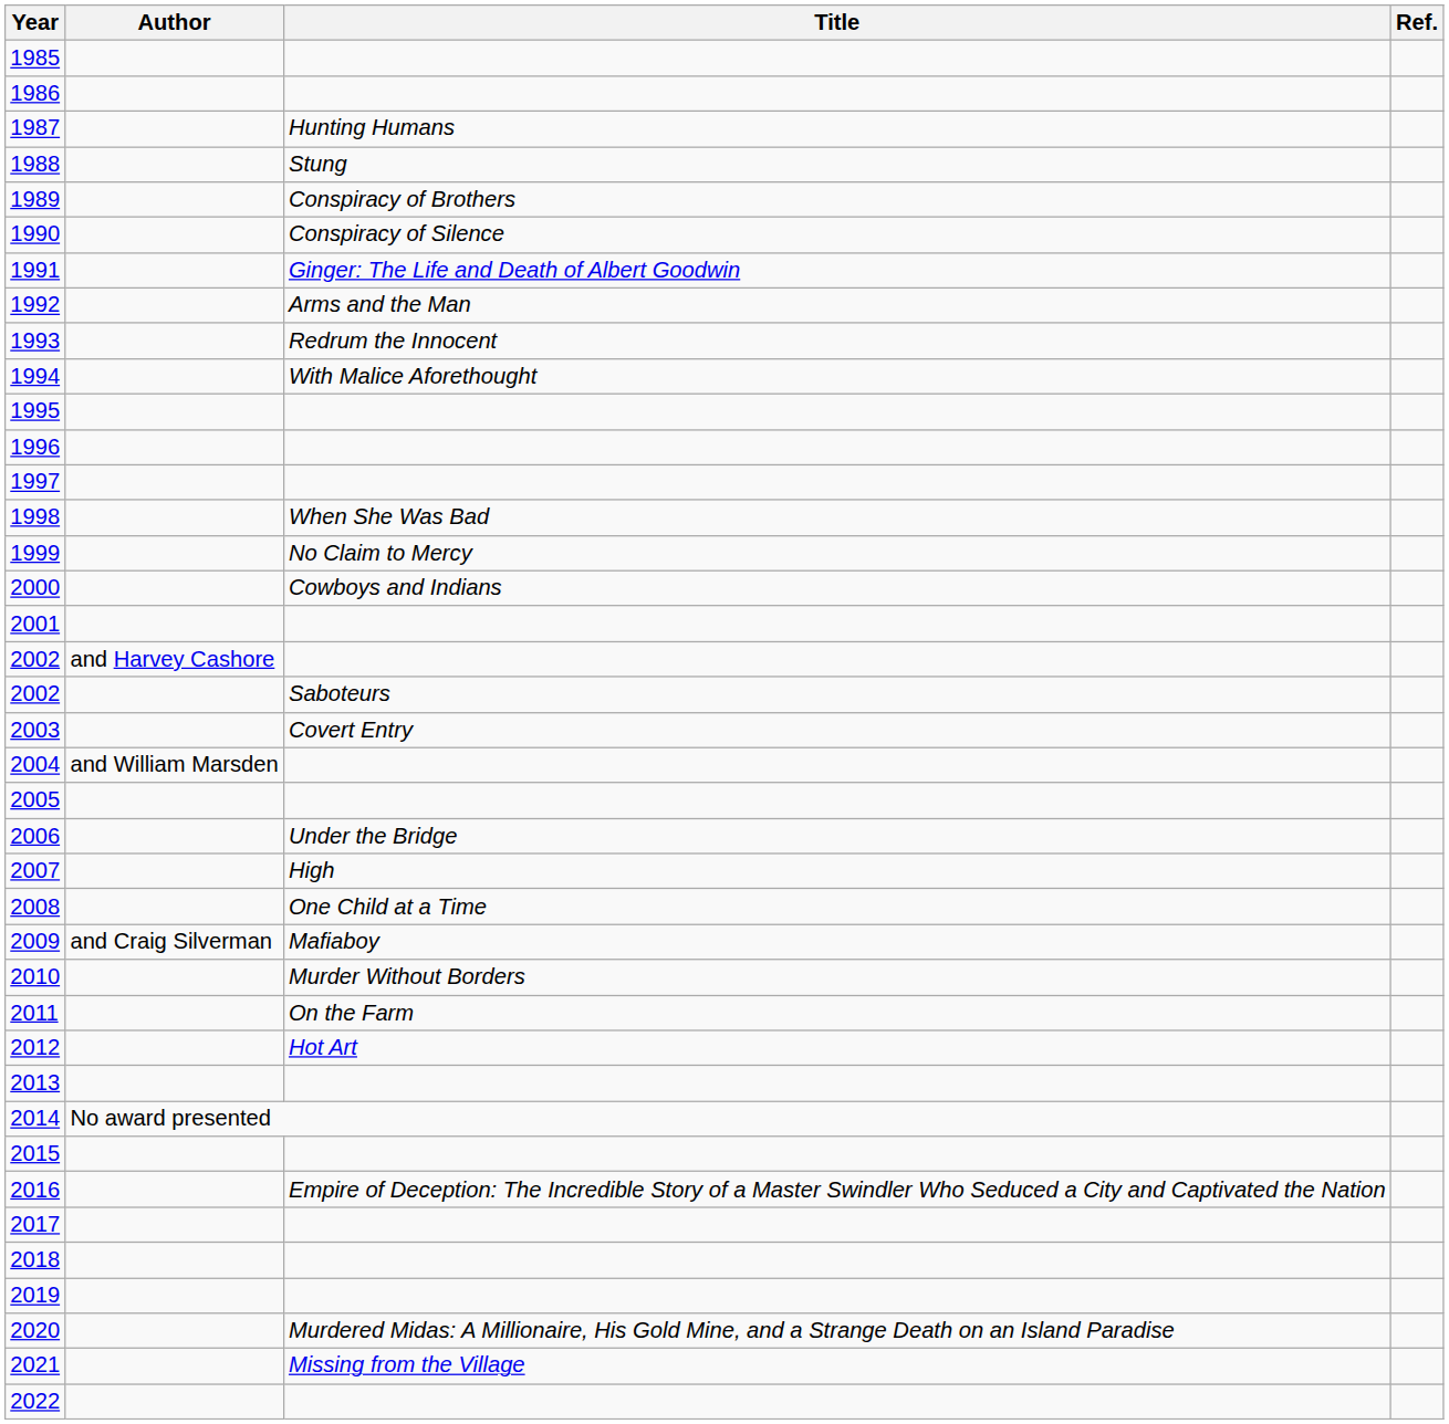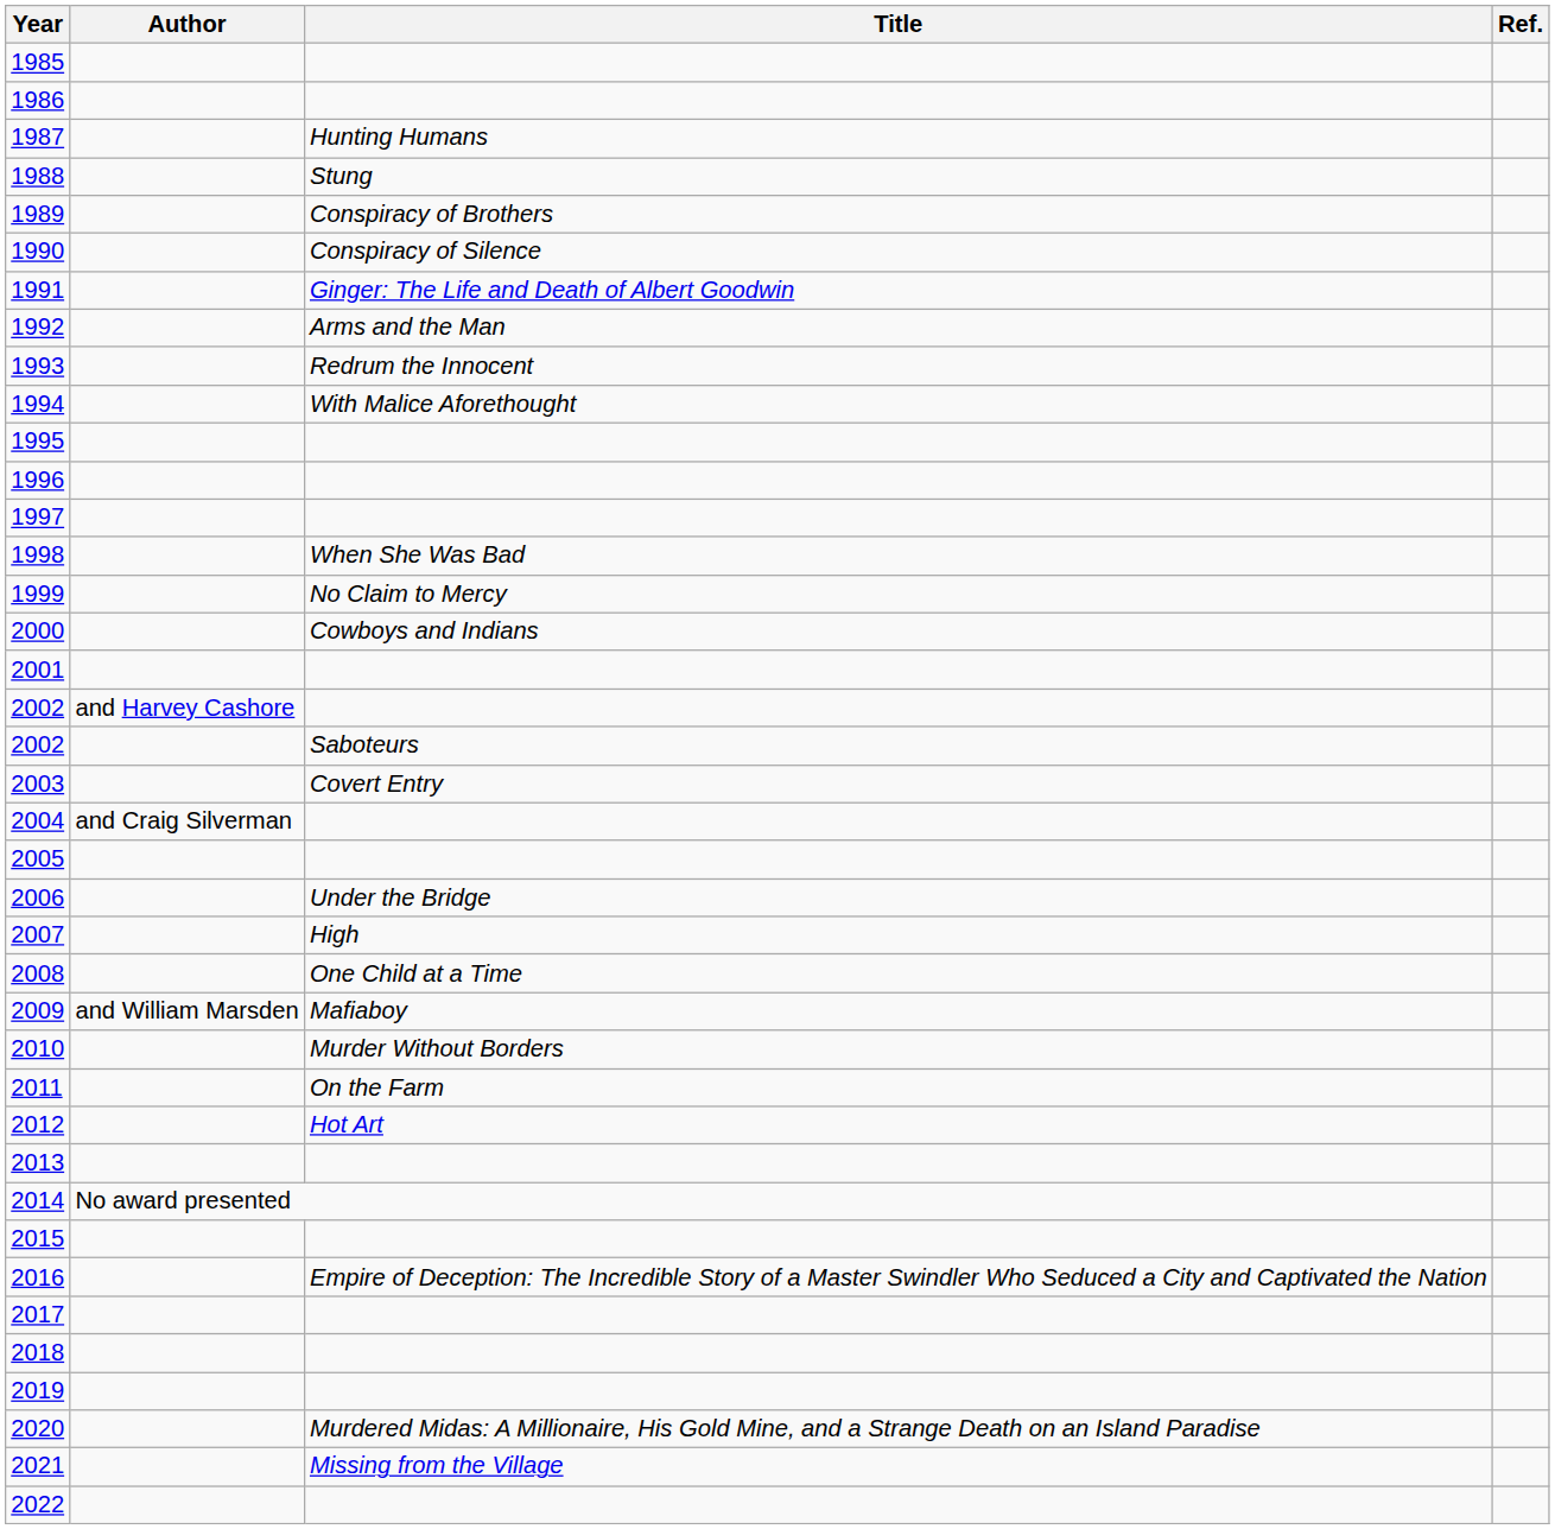 <table class="wikitable sortable mw-collapsible">
 <tr>
 <th>Year</th>
 <th>Author</th>
 <th>Title</th>
 <th>Ref.</th>
 </tr>
 <tr>
 <td><a href='#'>1985</a></td>
 <td></td>
 <td><em></em></td>
 <td></td>
 </tr>
 <tr>
 <td><a href='#'>1986</a></td>
 <td></td>
 <td><em></em></td>
 <td></td>
 </tr>
 <tr>
 <td><a href='#'>1987</a></td>
 <td></td>
 <td><em>Hunting Humans</em></td>
 <td></td>
 </tr>
 <tr>
 <td><a href='#'>1988</a></td>
 <td></td>
 <td><em>Stung</em></td>
 <td></td>
 </tr>
 <tr>
 <td><a href='#'>1989</a></td>
 <td></td>
 <td><em>Conspiracy of Brothers</em></td>
 <td></td>
 </tr>
 <tr>
 <td><a href='#'>1990</a></td>
 <td></td>
 <td><em>Conspiracy of Silence</em></td>
 <td></td>
 </tr>
 <tr>
 <td><a href='#'>1991</a></td>
 <td></td>
 <td><em><a href='#'>Ginger: The Life and Death of Albert Goodwin</a></em></td>
 <td></td>
 </tr>
 <tr>
 <td><a href='#'>1992</a></td>
 <td></td>
 <td><em>Arms and the Man</em></td>
 <td></td>
 </tr>
 <tr>
 <td><a href='#'>1993</a></td>
 <td></td>
 <td><em>Redrum the Innocent</em></td>
 <td></td>
 </tr>
 <tr>
 <td><a href='#'>1994</a></td>
 <td></td>
 <td><em>With Malice Aforethought</em></td>
 <td></td>
 </tr>
 <tr>
 <td><a href='#'>1995</a></td>
 <td></td>
 <td><em></em></td>
 <td></td>
 </tr>
 <tr>
 <td><a href='#'>1996</a></td>
 <td></td>
 <td><em></em></td>
 <td></td>
 </tr>
 <tr>
 <td><a href='#'>1997</a></td>
 <td></td>
 <td><em></em></td>
 <td></td>
 </tr>
 <tr>
 <td><a href='#'>1998</a></td>
 <td></td>
 <td><em>When She Was Bad</em></td>
 <td></td>
 </tr>
 <tr>
 <td><a href='#'>1999</a></td>
 <td></td>
 <td><em>No Claim to Mercy</em></td>
 <td></td>
 </tr>
 <tr>
 <td><a href='#'>2000</a></td>
 <td></td>
 <td><em>Cowboys and Indians</em></td>
 <td></td>
 </tr>
 <tr>
 <td><a href='#'>2001</a></td>
 <td></td>
 <td><em></em></td>
 <td></td>
 </tr>
 <tr>
 <td><a href='#'>2002</a></td>
 <td> and <a href='#'>Harvey Cashore</a></td>
 <td><em></em></td>
 <td></td>
 </tr>
 <tr>
 <td><a href='#'>2002</a></td>
 <td></td>
 <td><em>Saboteurs</em></td>
 <td></td>
 </tr>
 <tr>
 <td><a href='#'>2003</a></td>
 <td></td>
 <td><em>Covert Entry</em></td>
 <td></td>
 </tr>
 <tr>
 <td><a href='#'>2004</a></td>
-<td> and William Marsden</td>
+<td> and Craig Silverman</td>
 <td><em></em></td>
 <td></td>
 </tr>
 <tr>
 <td><a href='#'>2005</a></td>
 <td></td>
 <td><em></em></td>
 <td></td>
 </tr>
 <tr>
 <td><a href='#'>2006</a></td>
 <td></td>
 <td><em>Under the Bridge</em></td>
 <td></td>
 </tr>
 <tr>
 <td><a href='#'>2007</a></td>
 <td></td>
 <td><em>High</em></td>
 <td></td>
 </tr>
 <tr>
 <td><a href='#'>2008</a></td>
 <td></td>
 <td><em>One Child at a Time</em></td>
 <td></td>
 </tr>
 <tr>
 <td><a href='#'>2009</a></td>
-<td> and Craig Silverman</td>
+<td> and William Marsden</td>
 <td><em>Mafiaboy</em></td>
 <td></td>
 </tr>
 <tr>
 <td><a href='#'>2010</a></td>
 <td></td>
 <td><em>Murder Without Borders</em></td>
 <td></td>
 </tr>
 <tr>
 <td><a href='#'>2011</a></td>
 <td></td>
 <td><em>On the Farm</em></td>
 <td></td>
 </tr>
 <tr>
 <td><a href='#'>2012</a></td>
 <td></td>
 <td><em><a href='#'>Hot Art</a></em></td>
 <td></td>
 </tr>
 <tr>
 <td><a href='#'>2013</a></td>
 <td></td>
 <td></td>
 <td></td>
 </tr>
 <tr>
 <td><a href='#'>2014</a></td>
 <td colspan="2">No award presented</td>
 <td></td>
 </tr>
 <tr>
 <td><a href='#'>2015</a></td>
 <td></td>
 <td><em></em></td>
 <td></td>
 </tr>
 <tr>
 <td><a href='#'>2016</a></td>
 <td></td>
 <td><em>Empire of Deception: The Incredible Story of a Master Swindler Who Seduced a City and Captivated the Nation</em></td>
 <td></td>
 </tr>
 <tr>
 <td><a href='#'>2017</a></td>
 <td></td>
 <td></td>
 <td></td>
 </tr>
 <tr>
 <td><a href='#'>2018</a></td>
 <td></td>
 <td><em></em></td>
 <td></td>
 </tr>
 <tr>
 <td><a href='#'>2019</a></td>
 <td></td>
 <td><em></em></td>
 <td></td>
 </tr>
 <tr>
 <td><a href='#'>2020</a></td>
 <td></td>
 <td><em>Murdered Midas: A Millionaire, His Gold Mine, and a Strange Death on an Island Paradise</em></td>
 <td></td>
 </tr>
 <tr>
 <td><a href='#'>2021</a></td>
 <td></td>
 <td><em><a href='#'>Missing from the Village</a></em></td>
 <td></td>
 </tr>
 <tr>
 <td><a href='#'>2022</a></td>
 <td></td>
 <td><em></em></td>
 <td></td>
 </tr>
 </table>
